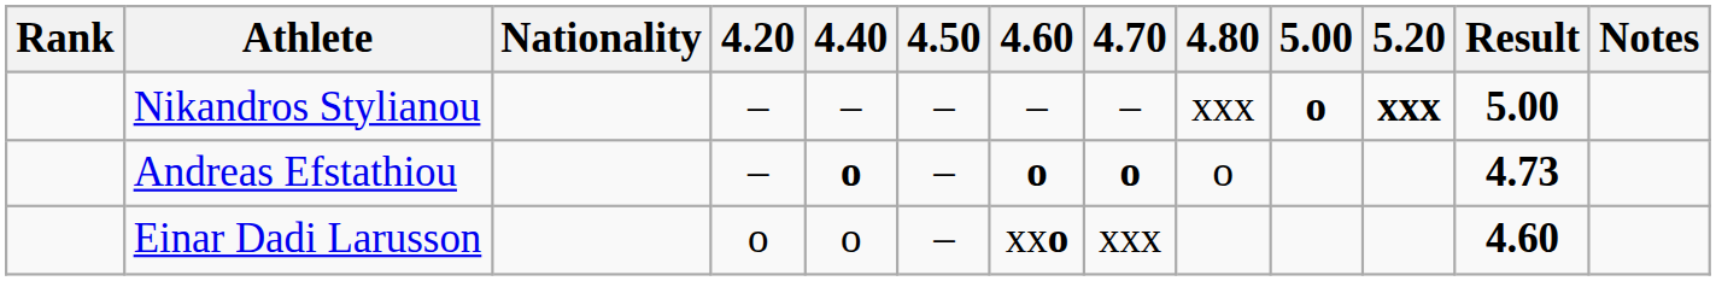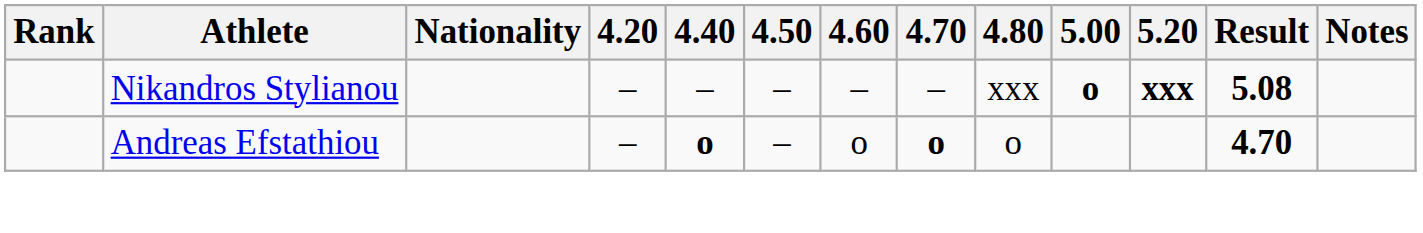 <table class="wikitable sortable" style="text-align:center">
 <tr>
 <th>Rank</th>
 <th>Athlete</th>
 <th>Nationality</th>
 <th>4.20</th>
 <th>4.40</th>
 <th>4.50</th>
 <th>4.60</th>
 <th>4.70</th>
 <th>4.80</th>
 <th>5.00</th>
 <th>5.20</th>
 <th>Result</th>
 <th>Notes</th>
 </tr>
 <tr>
 <td></td>
 <td align="left"><a href='#'>Nikandros Stylianou</a></td>
 <td align=left></td>
 <td>–</td>
 <td>–</td>
 <td>–</td>
 <td>–</td>
 <td>–</td>
 <td>xxx</td>
 <td><strong>o</strong></td>
 <td><strong>xxx</strong></td>
-<td><strong>5.00</strong></td>
+<td><strong>5.08</strong></td>
 <td></td>
 </tr>
 <tr>
 <td></td>
 <td align="left"><a href='#'>Andreas Efstathiou</a></td>
 <td align=left></td>
 <td>–</td>
 <td><strong>o</strong></td>
 <td>–</td>
-<td><strong>o</strong></td>
+<td>o</td>
 <td><strong>o</strong></td>
 <td>o</td>
 <td></td>
 <td></td>
-<td><strong>4.73</strong></td>
-<td></td>
-</tr>
-<tr>
-<td></td>
-<td align="left"><a href='#'>Einar Dadi Larusson</a></td>
-<td align=left></td>
-<td>o</td>
-<td>o</td>
-<td>–</td>
-<td>xx<strong>o</strong></td>
-<td>xxx</td>
-<td></td>
-<td></td>
-<td></td>
-<td><strong>4.60</strong></td>
+<td><strong>4.70</strong></td>
 <td></td>
 </tr>
 </table>
